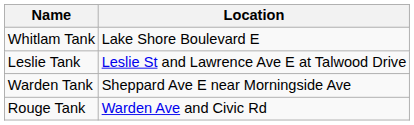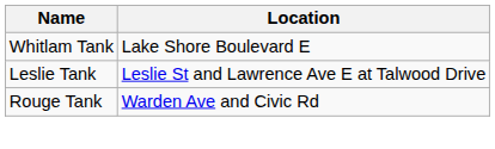 <table class="wikitable">
 <tr>
 <th>Name</th>
 <th>Location</th>
 </tr>
 <tr>
 <td>Whitlam Tank</td>
 <td>Lake Shore Boulevard E</td>
 </tr>
 <tr>
 <td>Leslie Tank</td>
 <td><a href='#'>Leslie St</a> and Lawrence Ave E at Talwood Drive</td>
 </tr>
 <tr>
-<td>Warden Tank</td>
-<td>Sheppard Ave E near Morningside Ave</td>
-</tr>
-<tr>
 <td>Rouge Tank</td>
 <td><a href='#'>Warden Ave</a> and Civic Rd</td>
 </tr>
 </table>
